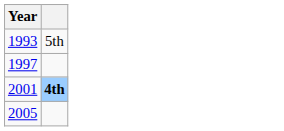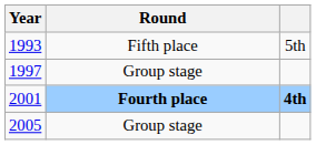 <table class="wikitable" style="text-align: center; font-size:90%">
 <tr>
 <th>Year</th>
+<th style="width:200px">Round</th>
 <th></th>
 </tr>
 <tr>
 <td><a href='#'>1993</a></td>
+<td>Fifth place</td>
 <td>5th</td>
 </tr>
 <tr>
 <td><a href='#'>1997</a></td>
+<td>Group stage</td>
 <td></td>
 </tr>
 <tr>
 <td><a href='#'>2001</a></td>
+<td bgcolor="9acdff"><strong>Fourth place</strong></td>
 <td bgcolor="9acdff"><strong>4th</strong></td>
 </tr>
 <tr>
 <td><a href='#'>2005</a></td>
+<td>Group stage</td>
 <td></td>
 </tr>
 </table>
